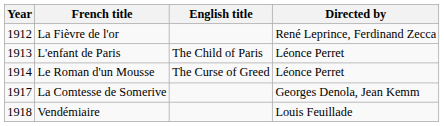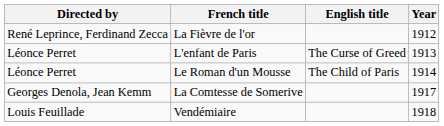 <table class="wikitable sortable">
 <tr>
-<th>Year</th>
+<th>Directed by</th>
 <th>French title</th>
 <th>English title</th>
-<th>Directed by</th>
+<th>Year</th>
 </tr>
 <tr>
-<td>1912</td>
+<td>René Leprince, Ferdinand Zecca</td>
 <td>La Fièvre de l'or</td>
 <td></td>
-<td>René Leprince, Ferdinand Zecca</td>
+<td>1912</td>
 </tr>
 <tr>
+<td>Léonce Perret</td>
+<td>L'enfant de Paris</td>
+<td>The Curse of Greed</td>
 <td>1913</td>
-<td>L'enfant de Paris</td>
-<td>The Child of Paris</td>
-<td>Léonce Perret</td>
 </tr>
 <tr>
+<td>Léonce Perret</td>
+<td>Le Roman d'un Mousse</td>
+<td>The Child of Paris</td>
 <td>1914</td>
-<td>Le Roman d'un Mousse</td>
-<td>The Curse of Greed</td>
-<td>Léonce Perret</td>
 </tr>
 <tr>
-<td>1917</td>
+<td>Georges Denola, Jean Kemm</td>
 <td>La Comtesse de Somerive</td>
 <td></td>
-<td>Georges Denola, Jean Kemm</td>
+<td>1917</td>
 </tr>
 <tr>
-<td>1918</td>
+<td>Louis Feuillade</td>
 <td>Vendémiaire</td>
 <td></td>
-<td>Louis Feuillade</td>
+<td>1918</td>
 </tr>
 </table>
